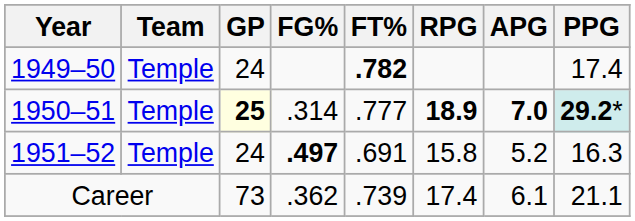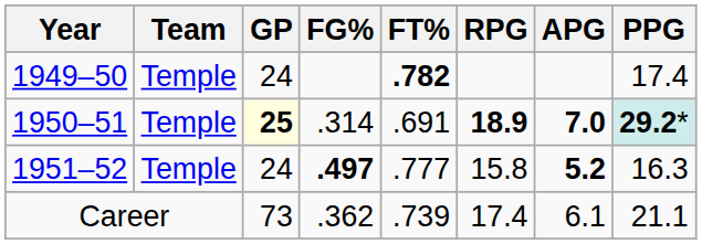 <table class="wikitable sortable" style="font-size:95%; text-align:right;">
 <tr>
 <th>Year</th>
 <th>Team</th>
 <th>GP</th>
 <th>FG%</th>
 <th>FT%</th>
 <th>RPG</th>
 <th>APG</th>
 <th>PPG</th>
 </tr>
 <tr>
 <td style="text-align:left;"><a href='#'>1949–50</a></td>
 <td style="text-align:left;"><a href='#'>Temple</a></td>
 <td>24</td>
 <td></td>
 <td><strong>.782</strong></td>
 <td></td>
 <td></td>
 <td>17.4</td>
 </tr>
 <tr>
 <td style="text-align:left;"><a href='#'>1950–51</a></td>
 <td style="text-align:left;"><a href='#'>Temple</a></td>
 <td style="background: lightyellow;"><strong>25</strong></td>
 <td>.314</td>
-<td>.777</td>
+<td>.691</td>
 <td><strong>18.9</strong></td>
 <td><strong>7.0</strong></td>
 <td style="background:#CFECEC;"><strong>29.2</strong>*</td>
 </tr>
 <tr>
 <td style="text-align:left;"><a href='#'>1951–52</a></td>
 <td style="text-align:left;"><a href='#'>Temple</a></td>
 <td>24</td>
 <td><strong>.497</strong></td>
-<td>.691</td>
+<td>.777</td>
 <td>15.8</td>
-<td>5.2</td>
+<td><strong>5.2</strong></td>
 <td>16.3</td>
 </tr>
 <tr>
 <td colspan="2" style="text-align:center;">Career</td>
 <td>73</td>
 <td>.362</td>
 <td>.739</td>
 <td>17.4</td>
 <td>6.1</td>
 <td>21.1</td>
 </tr>
 </table>
